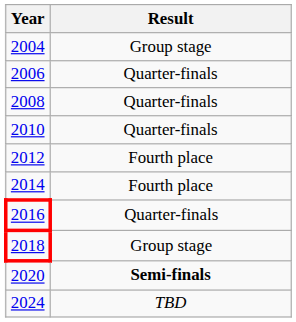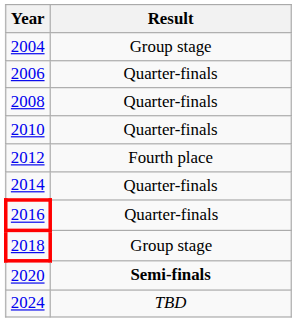 <table class="wikitable" style="text-align: center; font-size:90%">
 <tr>
 <th>Year</th>
 <th style="width:200px">Result</th>
 </tr>
 <tr>
 <td> <a href='#'>2004</a></td>
 <td>Group stage</td>
 </tr>
 <tr>
 <td> <a href='#'>2006</a></td>
 <td>Quarter-finals</td>
 </tr>
 <tr>
 <td> <a href='#'>2008</a></td>
 <td>Quarter-finals</td>
 </tr>
 <tr>
 <td> <a href='#'>2010</a></td>
 <td>Quarter-finals</td>
 </tr>
 <tr>
 <td> <a href='#'>2012</a></td>
 <td>Fourth place</td>
 </tr>
 <tr>
 <td> <a href='#'>2014</a></td>
-<td>Fourth place</td>
+<td>Quarter-finals</td>
 </tr>
 <tr>
 <td style="border: 3px solid red"> <a href='#'>2016</a></td>
 <td>Quarter-finals</td>
 </tr>
 <tr>
 <td style="border: 3px solid red"> <a href='#'>2018</a></td>
 <td>Group stage</td>
 </tr>
 <tr>
 <td> <a href='#'>2020</a></td>
 <td><strong> Semi-finals</strong></td>
 </tr>
 <tr>
 <td> <a href='#'>2024</a></td>
 <td><em>TBD</em></td>
 </tr>
 </table>
